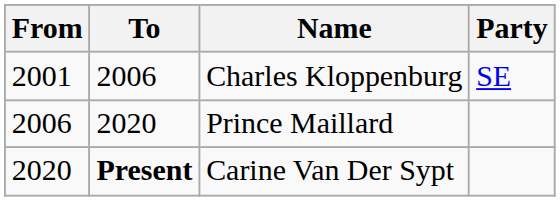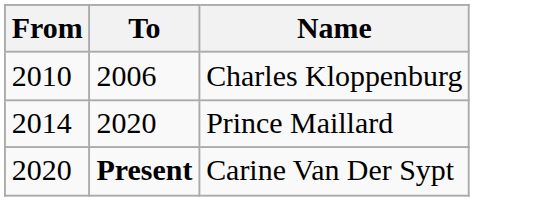 <table class="wikitable">
 <tr>
 <th>From</th>
 <th>To</th>
 <th>Name</th>
-<th>Party</th>
 </tr>
 <tr>
-<td>2001</td>
+<td>2010</td>
 <td>2006</td>
 <td>Charles Kloppenburg</td>
-<td><a href='#'>SE</a></td>
 </tr>
 <tr>
-<td>2006</td>
+<td>2014</td>
 <td>2020</td>
 <td>Prince Maillard</td>
-<td></td>
 </tr>
 <tr>
 <td>2020</td>
 <td><strong>Present</strong></td>
 <td>Carine Van Der Sypt</td>
-<td></td>
 </tr>
 </table>
